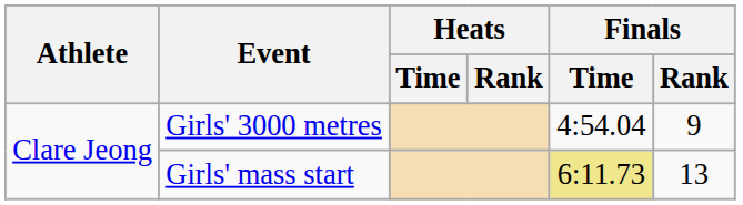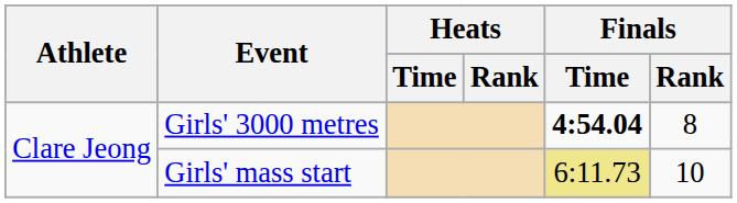 <table class="wikitable" style="font-size:90%;">
 <tr>
 <th rowspan=2>Athlete</th>
 <th rowspan=2>Event</th>
 <th colspan=2>Heats</th>
 <th colspan=2>Finals</th>
 </tr>
 <tr>
 <th>Time</th>
 <th>Rank</th>
 <th>Time</th>
 <th>Rank</th>
 </tr>
 <tr>
 <td rowspan=2><a href='#'>Clare Jeong</a></td>
 <td><a href='#'>Girls' 3000 metres</a></td>
 <td align=center colspan=2 bgcolor=wheat></td>
-<td align=center>4:54.04</td>
-<td align=center>9</td>
+<td align=center><strong>4:54.04</strong></td>
+<td align=center>8</td>
 </tr>
 <tr>
 <td><a href='#'>Girls' mass start</a></td>
 <td align=center colspan=2 bgcolor=wheat></td>
 <td align=center style="background: khaki;">6:11.73</td>
-<td align=center>13</td>
+<td align=center>10</td>
 </tr>
 </table>
